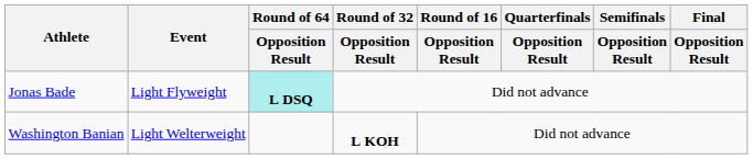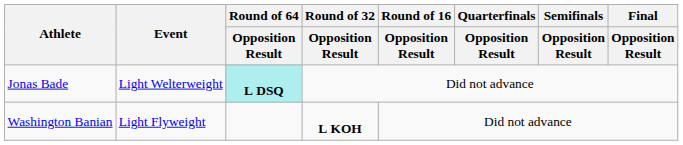 <table class="wikitable" style="font-size:90%">
 <tr>
 <th rowspan="2">Athlete</th>
 <th rowspan="2">Event</th>
 <th>Round of 64</th>
 <th>Round of 32</th>
 <th>Round of 16</th>
 <th>Quarterfinals</th>
 <th>Semifinals</th>
 <th>Final</th>
 </tr>
 <tr>
 <th>Opposition<br>Result</th>
 <th>Opposition<br>Result</th>
 <th>Opposition<br>Result</th>
 <th>Opposition<br>Result</th>
 <th>Opposition<br>Result</th>
 <th>Opposition<br>Result</th>
 </tr>
 <tr>
 <td><a href='#'>Jonas Bade</a></td>
-<td><a href='#'>Light Flyweight</a></td>
+<td><a href='#'>Light Welterweight</a></td>
 <td align=center style="background: paleturquoise;"><br><strong>L</strong> <strong>DSQ</strong></td>
 <td align=center colspan="6">Did not advance</td>
 </tr>
 <tr>
 <td><a href='#'>Washington Banian</a></td>
-<td><a href='#'>Light Welterweight</a></td>
+<td><a href='#'>Light Flyweight</a></td>
 <td></td>
 <td align=center><br><strong>L</strong> <strong>KOH</strong></td>
 <td align=center colspan="6">Did not advance</td>
 </tr>
 </table>
